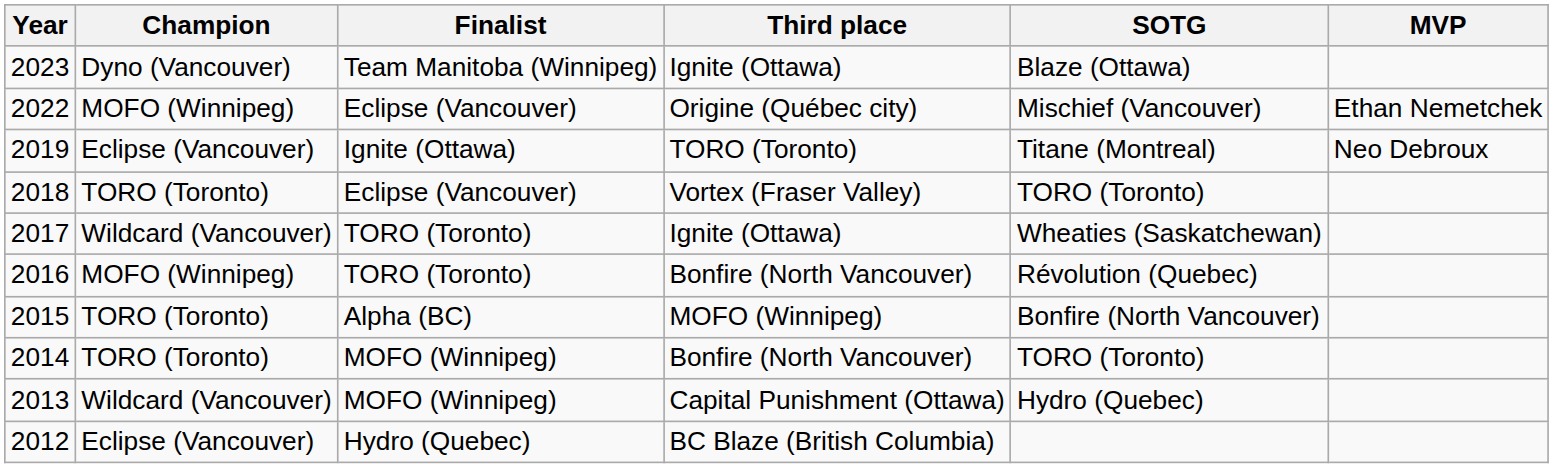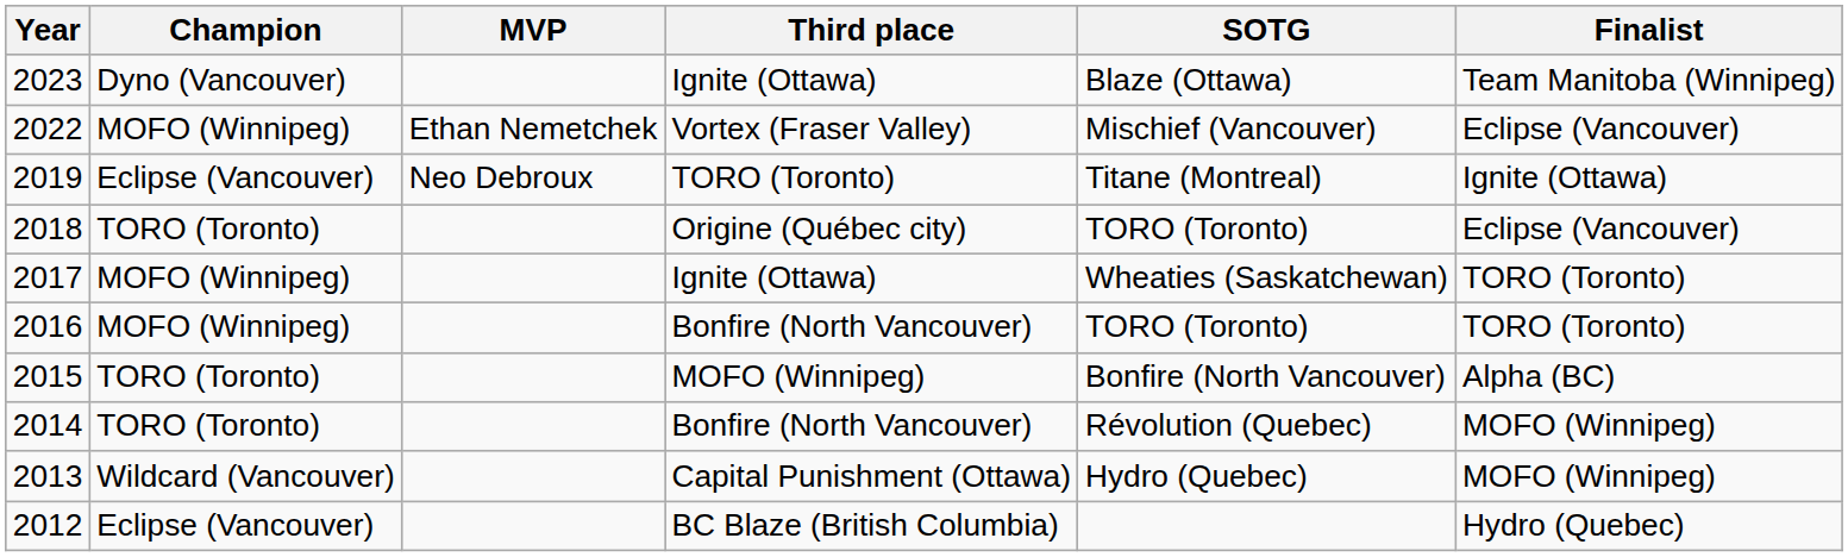 <table class=wikitable>
 <tr>
 <th>Year</th>
 <th>Champion</th>
-<th>Finalist</th>
+<th>MVP</th>
 <th>Third place</th>
 <th>SOTG</th>
-<th>MVP</th>
+<th>Finalist</th>
 </tr>
 <tr>
 <td>2023</td>
 <td>Dyno (Vancouver)</td>
-<td>Team Manitoba (Winnipeg)</td>
+<td></td>
 <td>Ignite (Ottawa)</td>
 <td>Blaze (Ottawa)</td>
-<td></td>
+<td>Team Manitoba (Winnipeg)</td>
 </tr>
 <tr>
 <td>2022</td>
 <td>MOFO (Winnipeg)</td>
+<td>Ethan Nemetchek</td>
+<td>Vortex (Fraser Valley)</td>
+<td>Mischief (Vancouver)</td>
 <td>Eclipse (Vancouver)</td>
-<td>Origine (Québec city)</td>
-<td>Mischief (Vancouver)</td>
-<td>Ethan Nemetchek</td>
 </tr>
 <tr>
 <td>2019</td>
 <td>Eclipse (Vancouver)</td>
-<td>Ignite (Ottawa)</td>
+<td>Neo Debroux</td>
 <td>TORO (Toronto)</td>
 <td>Titane (Montreal)</td>
-<td>Neo Debroux</td>
+<td>Ignite (Ottawa)</td>
 </tr>
 <tr>
 <td>2018</td>
 <td>TORO (Toronto)</td>
+<td></td>
+<td>Origine (Québec city)</td>
+<td>TORO (Toronto)</td>
 <td>Eclipse (Vancouver)</td>
-<td>Vortex (Fraser Valley)</td>
-<td>TORO (Toronto)</td>
-<td></td>
 </tr>
 <tr>
 <td>2017</td>
-<td>Wildcard (Vancouver)</td>
-<td>TORO (Toronto)</td>
+<td>MOFO (Winnipeg)</td>
+<td></td>
 <td>Ignite (Ottawa)</td>
 <td>Wheaties (Saskatchewan)</td>
-<td></td>
+<td>TORO (Toronto)</td>
 </tr>
 <tr>
 <td>2016</td>
 <td>MOFO (Winnipeg)</td>
+<td></td>
+<td>Bonfire (North Vancouver)</td>
 <td>TORO (Toronto)</td>
-<td>Bonfire (North Vancouver)</td>
-<td>Révolution (Quebec)</td>
-<td></td>
+<td>TORO (Toronto)</td>
 </tr>
 <tr>
 <td>2015</td>
 <td>TORO (Toronto)</td>
-<td>Alpha (BC)</td>
+<td></td>
 <td>MOFO (Winnipeg)</td>
 <td>Bonfire (North Vancouver)</td>
-<td></td>
+<td>Alpha (BC)</td>
 </tr>
 <tr>
 <td>2014</td>
 <td>TORO (Toronto)</td>
+<td></td>
+<td>Bonfire (North Vancouver)</td>
+<td>Révolution (Quebec)</td>
 <td>MOFO (Winnipeg)</td>
-<td>Bonfire (North Vancouver)</td>
-<td>TORO (Toronto)</td>
-<td></td>
 </tr>
 <tr>
 <td>2013</td>
 <td>Wildcard (Vancouver)</td>
-<td>MOFO (Winnipeg)</td>
+<td></td>
 <td>Capital Punishment (Ottawa)</td>
 <td>Hydro (Quebec)</td>
-<td></td>
+<td>MOFO (Winnipeg)</td>
 </tr>
 <tr>
 <td>2012</td>
 <td>Eclipse (Vancouver)</td>
-<td>Hydro (Quebec)</td>
+<td></td>
 <td>BC Blaze (British Columbia)</td>
 <td></td>
-<td></td>
+<td>Hydro (Quebec)</td>
 </tr>
 </table>
